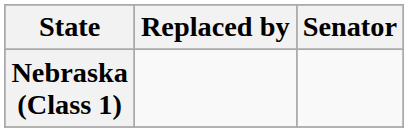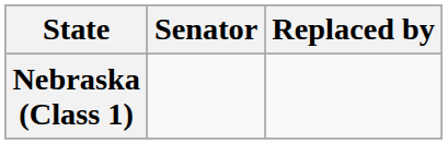 <table class="wikitable sortable plainrowheaders">
 <tr>
 <th scope="col">State</th>
+<th scope="col">Senator</th>
 <th scope="col">Replaced by</th>
-<th scope="col">Senator</th>
 </tr>
 <tr>
 <th>Nebraska<br>(Class 1)</th>
 <td></td>
 <td></td>
 </tr>
 </table>
